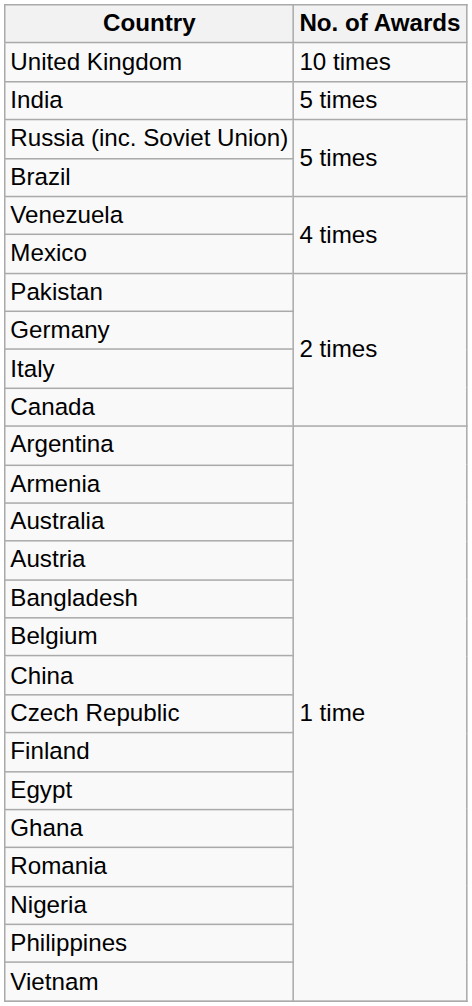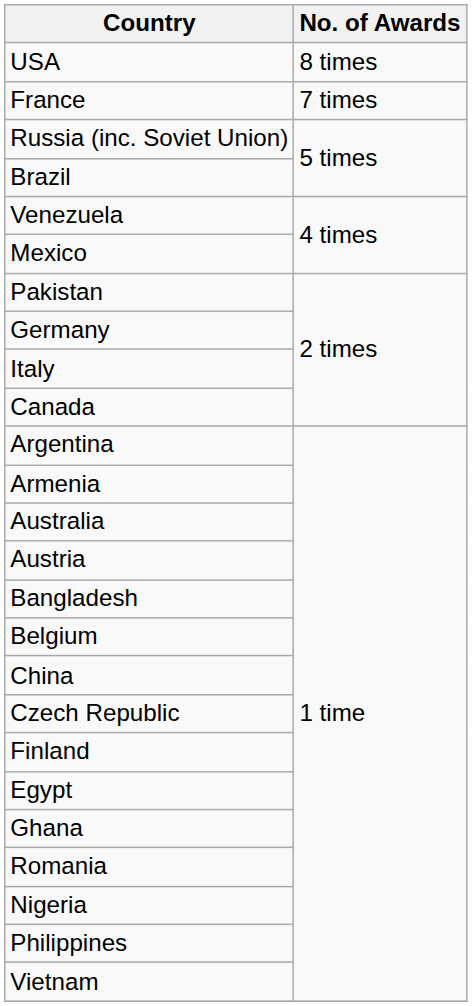 <table class="wikitable sortable">
 <tr>
 <th>Country</th>
 <th>No. of Awards</th>
 </tr>
 <tr>
-<td>United Kingdom</td>
-<td>10 times</td>
+<td>USA</td>
+<td>8 times</td>
 </tr>
 <tr>
-<td>India</td>
-<td>5 times</td>
+<td>France</td>
+<td>7 times</td>
 </tr>
 <tr>
 <td>Russia (inc. Soviet Union)</td>
 <td rowspan=2>5 times</td>
 </tr>
 <tr>
 <td>Brazil</td>
 </tr>
 <tr>
 <td>Venezuela</td>
 <td rowspan=2>4 times</td>
 </tr>
 <tr>
 <td>Mexico</td>
 </tr>
 <tr>
 <td>Pakistan</td>
 <td rowspan=4>2 times</td>
 </tr>
 <tr>
 <td>Germany</td>
 </tr>
 <tr>
 <td>Italy</td>
 </tr>
 <tr>
 <td>Canada</td>
 </tr>
 <tr>
 <td>Argentina</td>
 <td rowspan=15>1 time</td>
 </tr>
 <tr>
 <td>Armenia</td>
 </tr>
 <tr>
 <td>Australia</td>
 </tr>
 <tr>
 <td>Austria</td>
 </tr>
 <tr>
 <td>Bangladesh</td>
 </tr>
 <tr>
 <td>Belgium</td>
 </tr>
 <tr>
 <td>China</td>
 </tr>
 <tr>
 <td>Czech Republic</td>
 </tr>
 <tr>
 <td>Finland</td>
 </tr>
 <tr>
 <td>Egypt</td>
 </tr>
 <tr>
 <td>Ghana</td>
 </tr>
 <tr>
 <td>Romania</td>
 </tr>
 <tr>
 <td>Nigeria</td>
 </tr>
 <tr>
 <td>Philippines</td>
 </tr>
 <tr>
 <td>Vietnam</td>
 </tr>
 <tr>
 </tr>
 </table>
